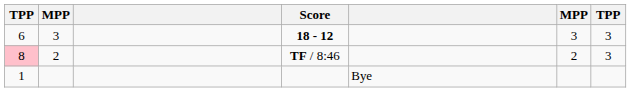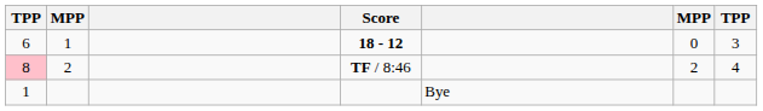 <table class="wikitable" style="text-align: center;" |>
 <tr>
 <th width="35">TPP</th>
 <th width="35">MPP</th>
 <th width="250"></th>
 <th width="75">Score</th>
 <th width="250"></th>
 <th width="35">MPP</th>
 <th width="35">TPP</th>
 </tr>
 <tr>
 <td>6</td>
-<td>3</td>
+<td>1</td>
 <td style="text-align:left;"><strong></strong></td>
 <td><strong>18 - 12</strong></td>
 <td style="text-align:left;"></td>
-<td>3</td>
+<td>0</td>
 <td>3</td>
 </tr>
 <tr>
 <td bgcolor=pink>8</td>
 <td>2</td>
 <td style="text-align:left;"></td>
 <td><strong>TF</strong> / 8:46</td>
 <td style="text-align:left;"><strong></strong></td>
 <td>2</td>
-<td>3</td>
+<td>4</td>
 </tr>
 <tr>
 <td>1</td>
 <td></td>
 <td style="text-align:left;"><strong></strong></td>
 <td></td>
 <td style="text-align:left;">Bye</td>
 <td></td>
 <td></td>
 </tr>
 </table>
